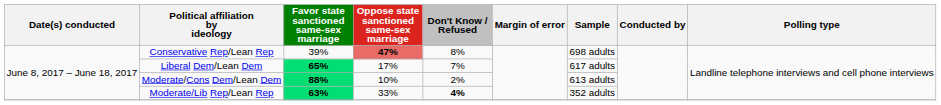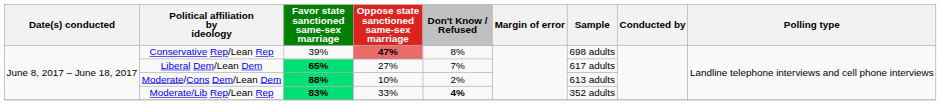 <table class="wikitable sortable" style="text-align:center;font-size:95%;line-height:14px">
 <tr>
 <th>Date(s) conducted</th>
 <th>Political affiliation<br>by<br>ideology</th>
 <th data-sort- type="number" style="background:green; color:white; width:100px;">Favor state sanctioned same-sex marriage</th>
 <th data-sort- type="number" style="background:#dc241f; color:white; width:100px;">Oppose state sanctioned same-sex marriage</th>
 <th data-sort- type="number" style="background:silver; width:100px;">Don't Know / Refused</th>
 <th data-sort-type="number">Margin of error</th>
 <th data-sort-type="number">Sample</th>
 <th>Conducted by</th>
 <th>Polling type</th>
 </tr>
 <tr>
 <td rowspan=4 colspan=1 align="center">June 8, 2017 – June 18, 2017</td>
 <td><a href='#'>Conservative</a> <a href='#'>Rep</a>/Lean <a href='#'>Rep</a></td>
 <td>39%</td>
 <td style="background: rgb(233, 107, 103);"><strong>47%</strong></td>
 <td>8%</td>
 <td rowspan=4 colspan=1 align="center"></td>
 <td>698 adults</td>
 <td rowspan=4 colspan=1 align="center"></td>
 <td rowspan=4 colspan=1 align="center">Landline telephone interviews and cell phone interviews</td>
 </tr>
 <tr>
 <td><a href='#'>Liberal</a> <a href='#'>Dem</a>/Lean <a href='#'>Dem</a></td>
 <td style="background: rgb(1, 223, 116);"><strong>65%</strong></td>
-<td>17%</td>
+<td>27%</td>
 <td>7%</td>
 <td>617 adults</td>
 </tr>
 <tr>
 <td><a href='#'>Moderate</a>/<a href='#'>Cons</a> <a href='#'>Dem</a>/Lean <a href='#'>Dem</a></td>
 <td style="background: rgb(1, 223, 116);"><strong>88%</strong></td>
 <td>10%</td>
 <td>2%</td>
 <td>613 adults</td>
 </tr>
 <tr>
 <td><a href='#'>Moderate/Lib</a> <a href='#'>Rep</a>/Lean <a href='#'>Rep</a></td>
-<td style="background: rgb(1, 223, 116);"><strong>63%</strong></td>
+<td style="background: rgb(1, 223, 116);"><strong>83%</strong></td>
 <td>33%</td>
 <td><strong>4%</strong></td>
 <td>352 adults</td>
 </tr>
 <tr>
 </tr>
 </table>
